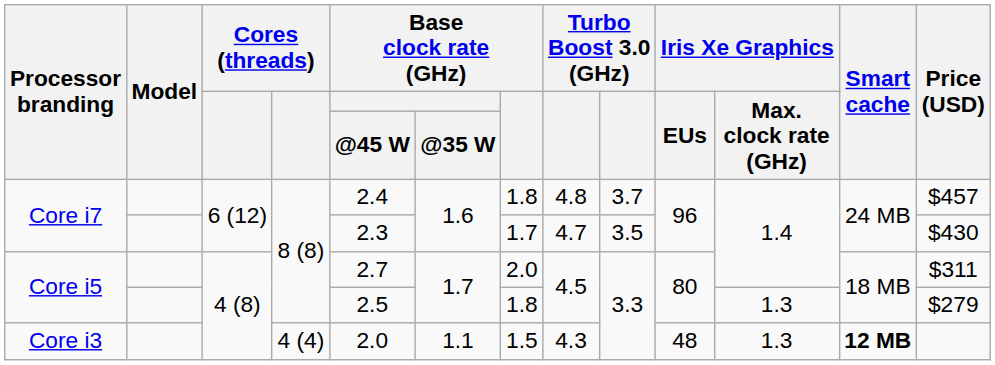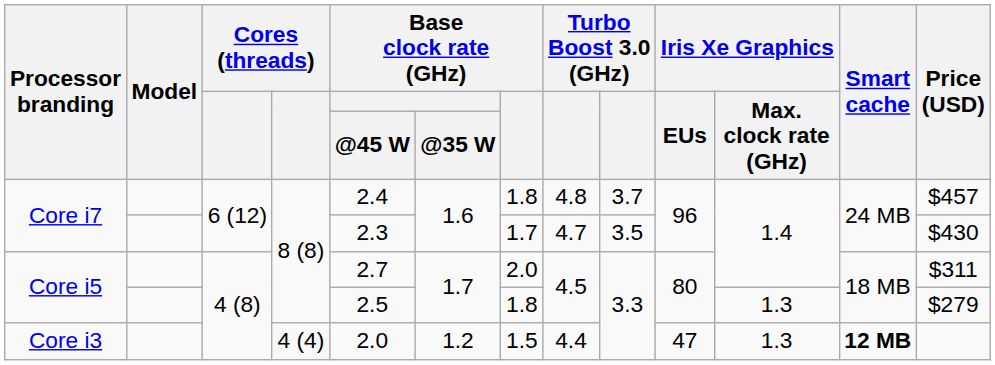 <table class="wikitable sortable" style="text-align:center;">
 <tr>
 <th rowspan="3">Processor <br>branding</th>
 <th rowspan="3">Model</th>
 <th colspan="2"><a href='#'>Cores</a> <br>(<a href='#'>threads</a>)</th>
 <th colspan="3">Base <br><a href='#'>clock rate</a> <br> (GHz)</th>
 <th colspan="2"><a href='#'>Turbo<br>Boost</a> 3.0 <br> (GHz)</th>
 <th colspan="2"><a href='#'>Iris Xe Graphics</a></th>
 <th rowspan="3"><a href='#'>Smart <br>cache</a></th>
 <th rowspan="3">Price <br>(USD)</th>
 </tr>
 <tr>
 <th rowspan="2"></th>
 <th rowspan="2"></th>
 <th colspan="2"></th>
 <th rowspan="2"></th>
 <th rowspan="2"></th>
 <th rowspan="2"></th>
 <th rowspan="2">EUs</th>
 <th rowspan="2">Max. <br>clock rate <br> (GHz)</th>
 </tr>
 <tr>
 <th>@45 W</th>
 <th>@35 W</th>
 </tr>
 <tr>
 <td rowspan="2"><a href='#'>Core i7</a></td>
 <td></td>
 <td rowspan="2">6 (12)</td>
 <td rowspan="4">8 (8)</td>
 <td>2.4</td>
 <td rowspan="2">1.6</td>
 <td>1.8</td>
 <td>4.8</td>
 <td>3.7</td>
 <td rowspan="2">96</td>
 <td rowspan="3">1.4</td>
 <td rowspan="2">24 MB</td>
 <td>$457</td>
 </tr>
 <tr>
 <td></td>
 <td>2.3</td>
 <td>1.7</td>
 <td>4.7</td>
 <td>3.5</td>
 <td>$430</td>
 </tr>
 <tr>
 <td rowspan="2"><a href='#'>Core i5</a></td>
 <td></td>
 <td rowspan="3">4 (8)</td>
 <td>2.7</td>
 <td rowspan="2">1.7</td>
 <td>2.0</td>
 <td rowspan="2">4.5</td>
 <td rowspan="3">3.3</td>
 <td rowspan="2">80</td>
 <td rowspan="2">18 MB</td>
 <td>$311</td>
 </tr>
 <tr>
 <td></td>
 <td>2.5</td>
 <td>1.8</td>
 <td>1.3</td>
 <td>$279</td>
 </tr>
 <tr>
 <td><a href='#'>Core i3</a></td>
 <td></td>
 <td>4 (4)</td>
 <td>2.0</td>
-<td>1.1</td>
+<td>1.2</td>
 <td>1.5</td>
-<td>4.3</td>
-<td>48</td>
+<td>4.4</td>
+<td>47</td>
 <td>1.3</td>
 <td><strong>12 MB</strong></td>
 <td></td>
 </tr>
 </table>
